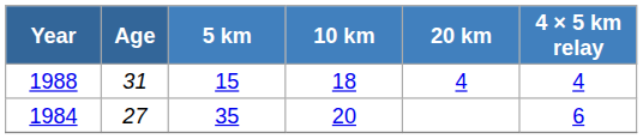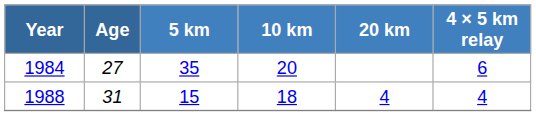 <table class="wikitable" style="font-size:95%; text-align:center; border:grey solid 1px; border-collapse:collapse; background:#ffffff;">
 <tr>
 <th style="background-color:#369; color:white; width:60px;"> Year </th>
 <th style="background-color:#369; color:white; width:40px;"> Age </th>
 <th style="background-color:#4180be; color:white; width:75px;"> 5 km </th>
 <th style="background-color:#4180be; color:white; width:75px;"> 10 km </th>
 <th style="background-color:#4180be; color:white; width:75px;"> 20 km </th>
 <th style="background-color:#4180be; color:white; width:75px;"> 4 × 5 km <br> relay </th>
 </tr>
 <tr>
+<td><a href='#'>1984</a></td>
+<td><em>27</em></td>
+<td><a href='#'>35</a></td>
+<td><a href='#'>20</a></td>
+<td><a href='#'></a></td>
+<td><a href='#'>6</a></td>
+</tr>
+<tr>
 <td><a href='#'>1988</a></td>
 <td><em>31</em></td>
 <td><a href='#'>15</a></td>
 <td><a href='#'>18</a></td>
 <td><a href='#'>4</a></td>
 <td><a href='#'>4</a></td>
 </tr>
 <tr>
-<td><a href='#'>1984</a></td>
-<td><em>27</em></td>
-<td><a href='#'>35</a></td>
-<td><a href='#'>20</a></td>
-<td><a href='#'></a></td>
-<td><a href='#'>6</a></td>
-</tr>
-<tr>
 </tr>
 </table>
